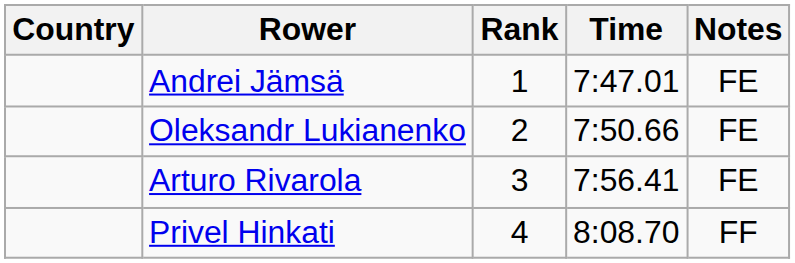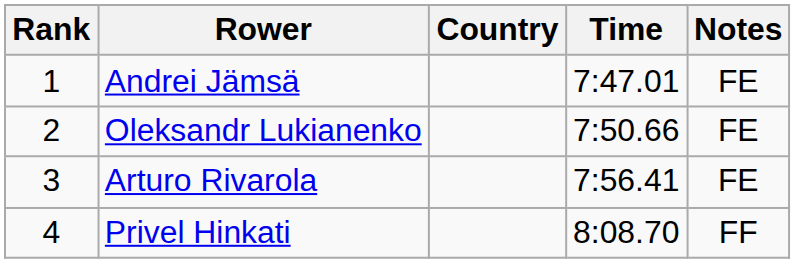 <table class="wikitable" style="text-align:center">
 <tr>
+<th>Rank</th>
+<th>Rower</th>
 <th>Country</th>
-<th>Rower</th>
-<th>Rank</th>
 <th>Time</th>
 <th>Notes</th>
 </tr>
 <tr>
+<td>1</td>
+<td align="left"><a href='#'>Andrei Jämsä</a></td>
 <td align="left"></td>
-<td align="left"><a href='#'>Andrei Jämsä</a></td>
-<td>1</td>
 <td>7:47.01</td>
 <td>FE</td>
 </tr>
 <tr>
+<td>2</td>
+<td align="left"><a href='#'>Oleksandr Lukianenko</a></td>
 <td align="left"></td>
-<td align="left"><a href='#'>Oleksandr Lukianenko</a></td>
-<td>2</td>
 <td>7:50.66</td>
 <td>FE</td>
 </tr>
 <tr>
+<td>3</td>
+<td align="left"><a href='#'>Arturo Rivarola</a></td>
 <td align="left"></td>
-<td align="left"><a href='#'>Arturo Rivarola</a></td>
-<td>3</td>
 <td>7:56.41</td>
 <td>FE</td>
 </tr>
 <tr>
+<td>4</td>
+<td align="left"><a href='#'>Privel Hinkati</a></td>
 <td align="left"></td>
-<td align="left"><a href='#'>Privel Hinkati</a></td>
-<td>4</td>
 <td>8:08.70</td>
 <td>FF</td>
 </tr>
 </table>
